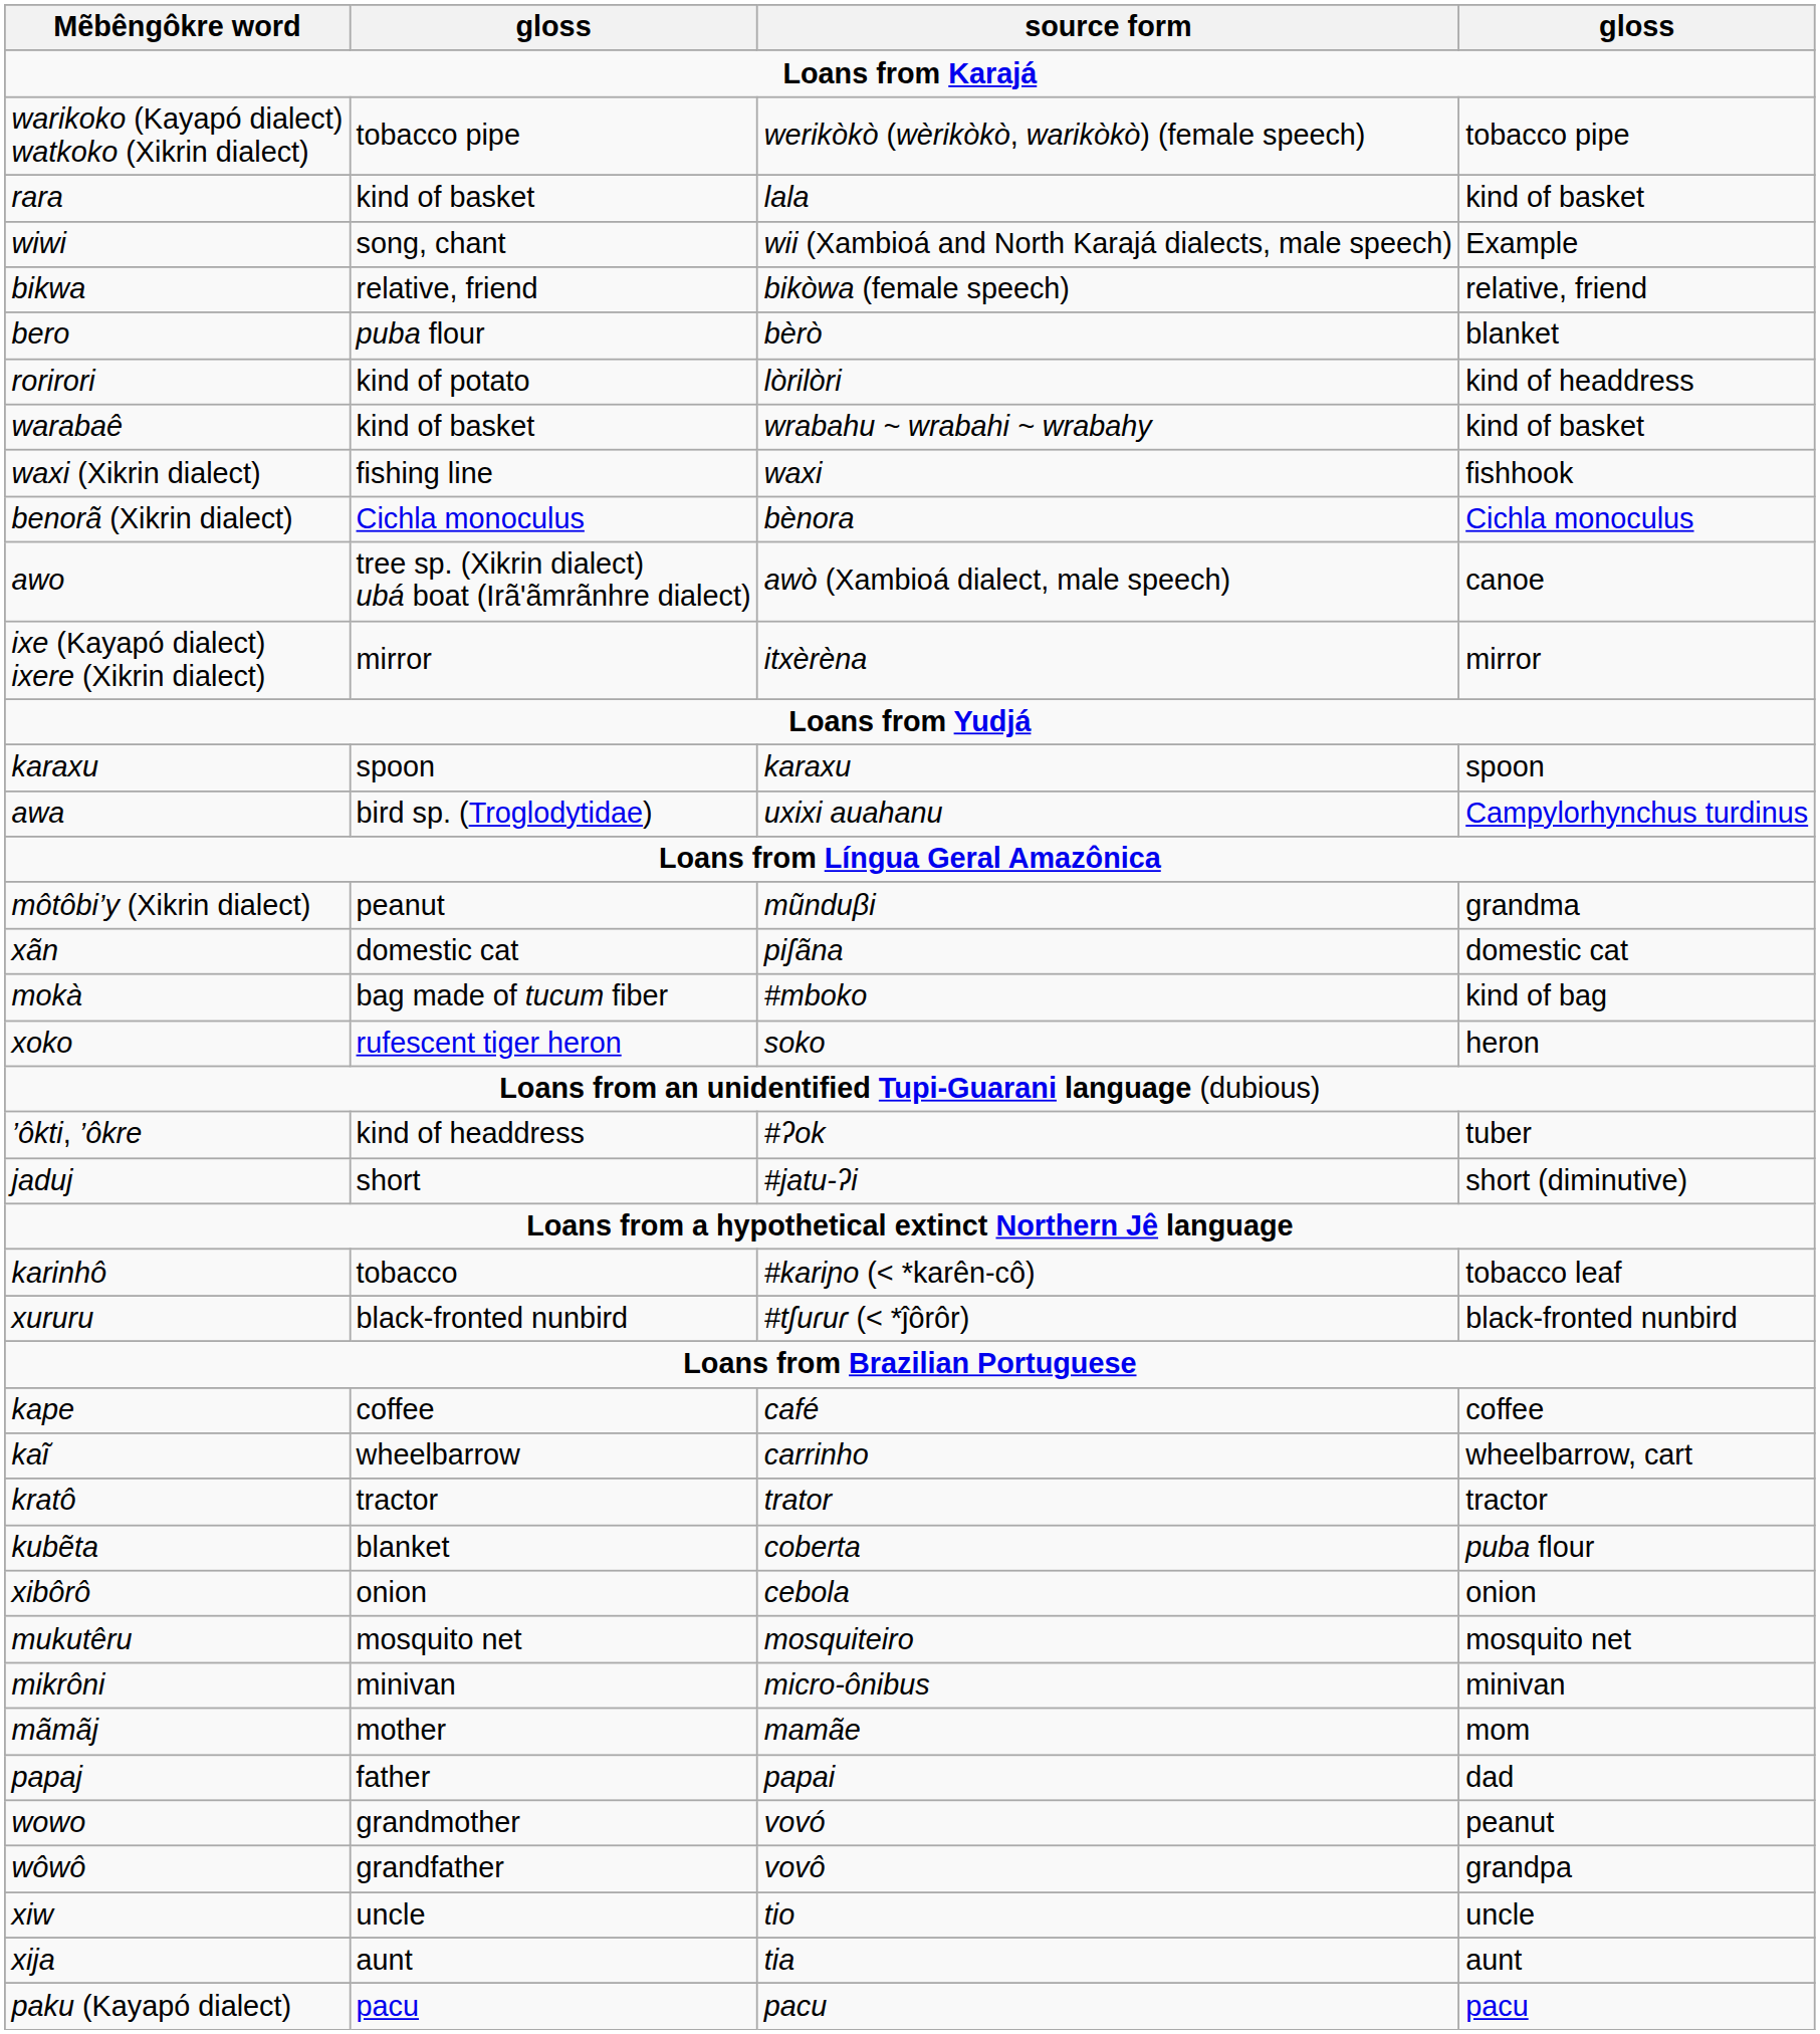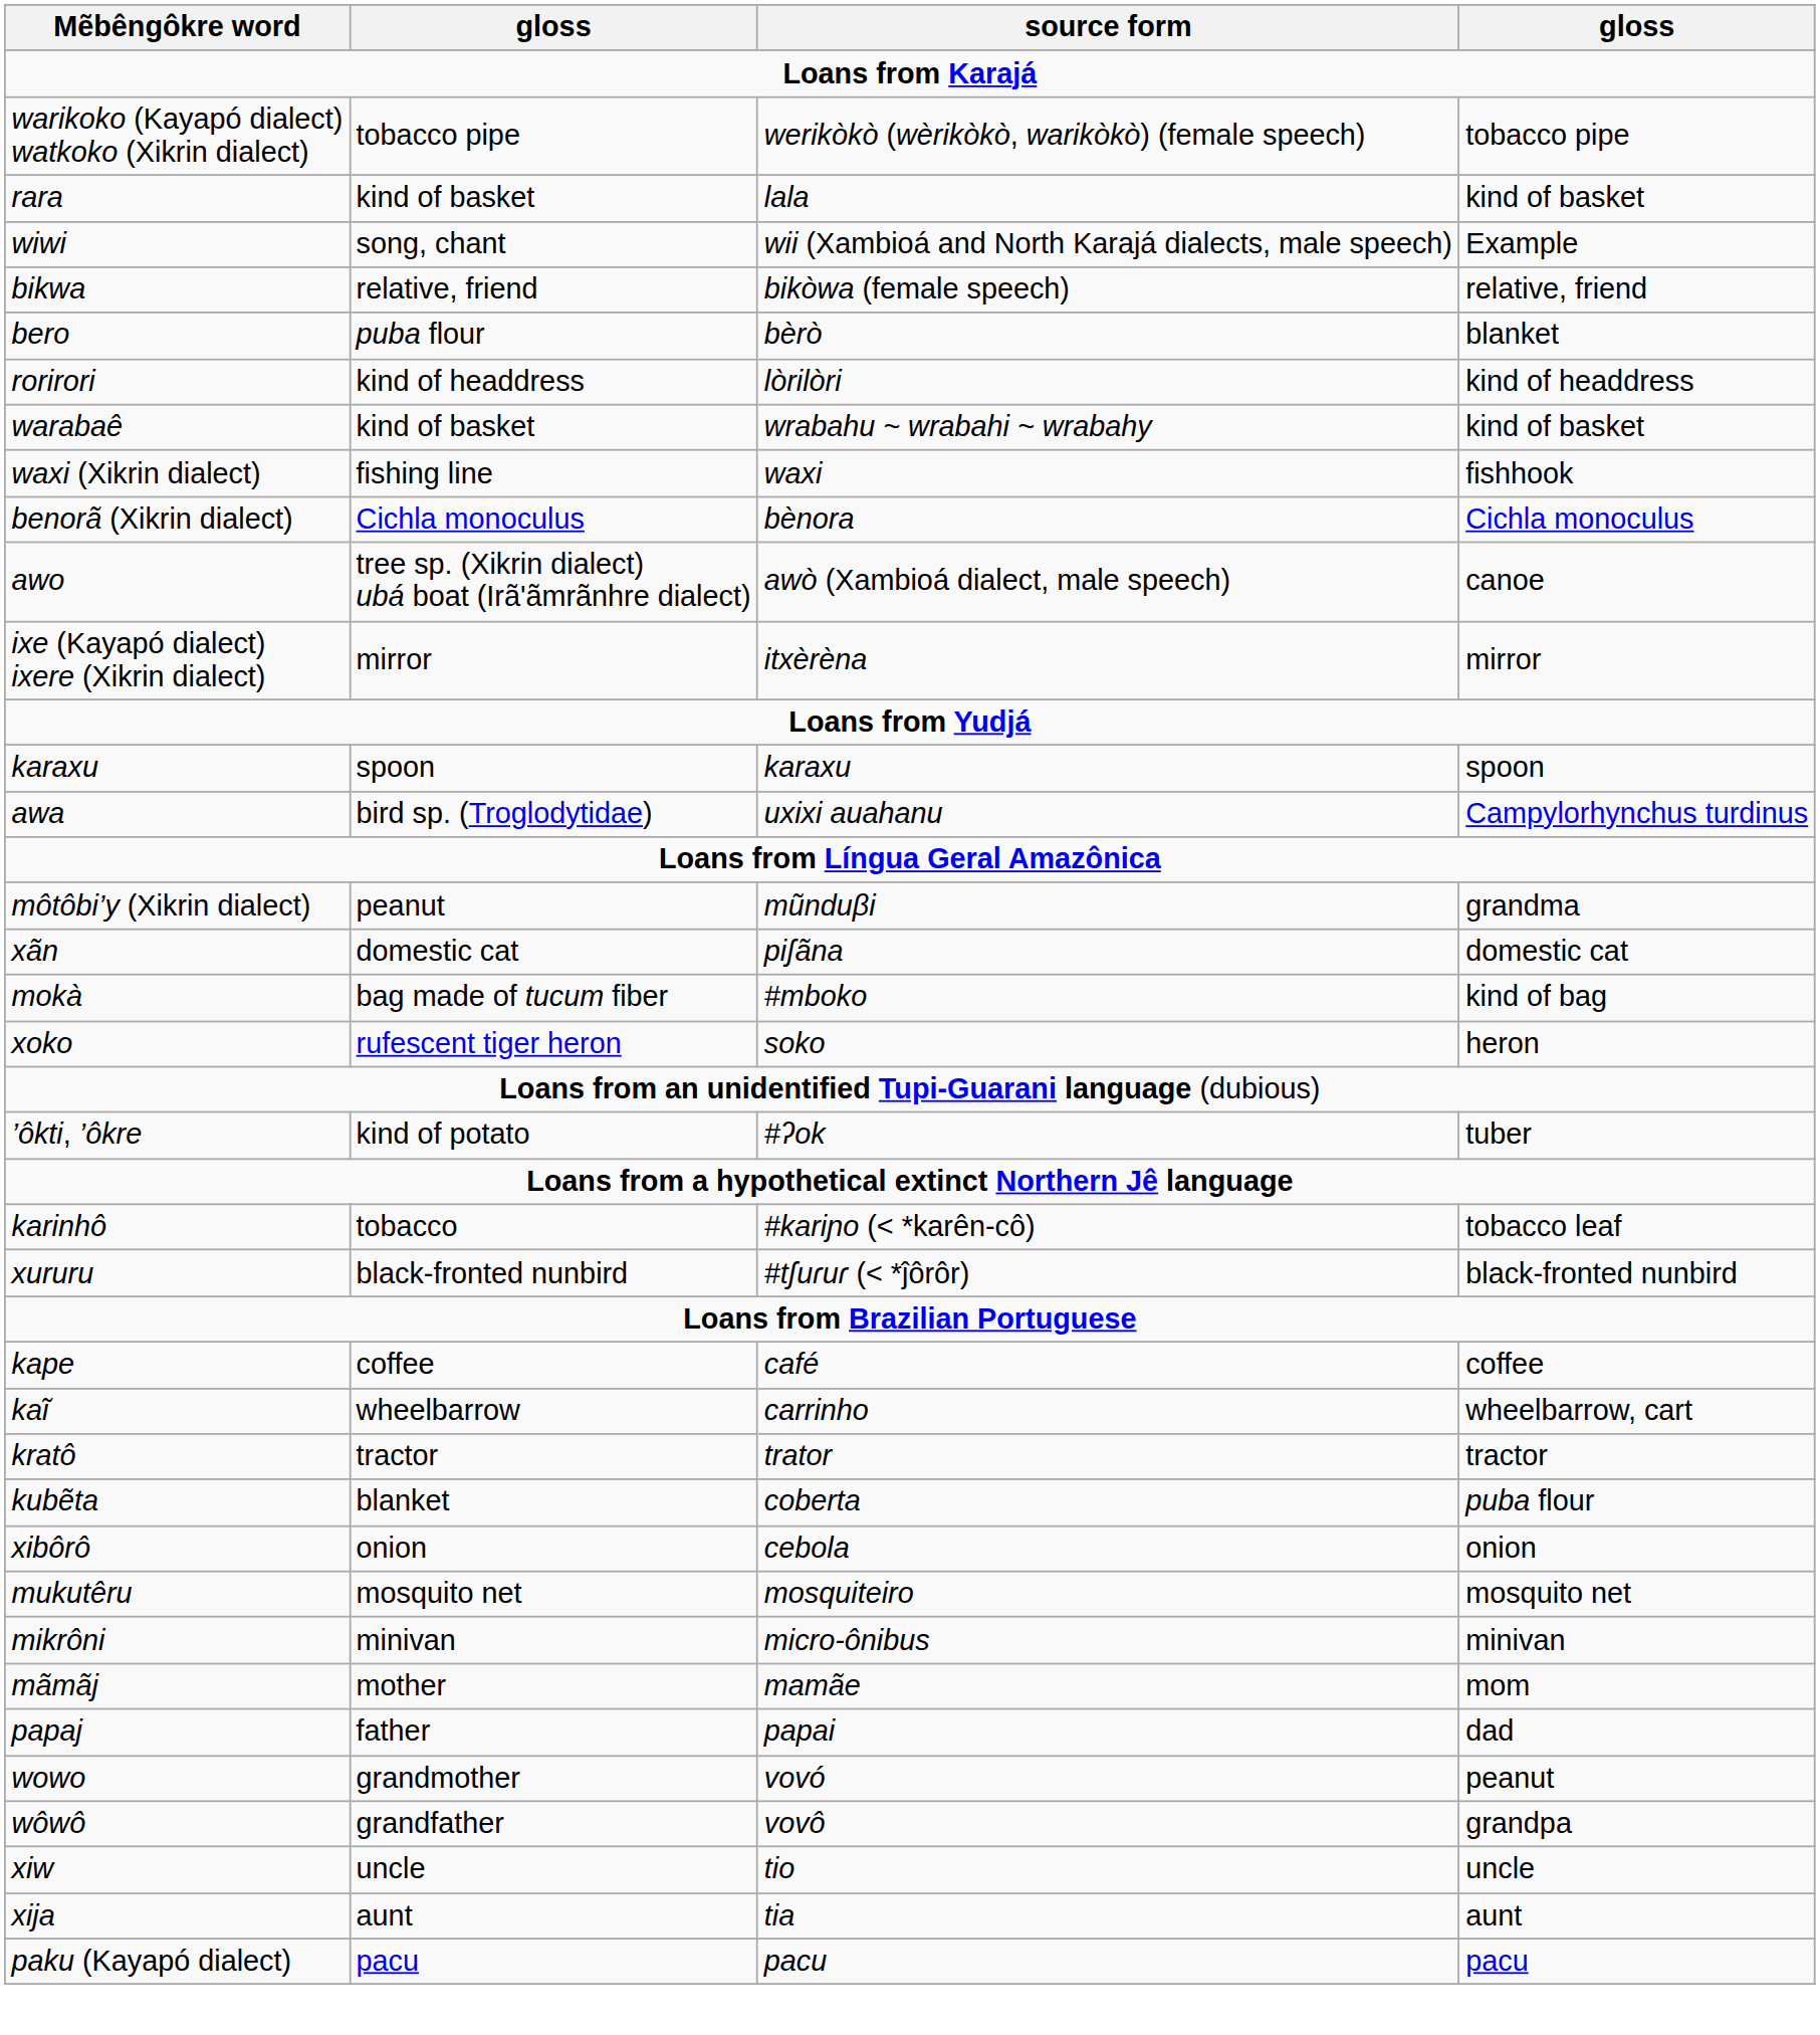 <table class="wikitable">
 <tr>
 <th>Mẽbêngôkre word</th>
 <th>gloss</th>
 <th>source form</th>
 <th>gloss</th>
 </tr>
 <tr>
 <td colspan="4" style="text-align:center;"><strong>Loans from <a href='#'>Karajá</a></strong></td>
 </tr>
 <tr>
 <td><em>warikoko</em> (Kayapó dialect)<br><em>watkoko</em> (Xikrin dialect)</td>
 <td>tobacco pipe</td>
 <td><em>werikòkò</em> (<em>wèrikòkò</em>, <em>warikòkò</em>) (female speech)</td>
 <td>tobacco pipe</td>
 </tr>
 <tr>
 <td><em>rara</em></td>
 <td>kind of basket</td>
 <td><em>lala</em></td>
 <td>kind of basket</td>
 </tr>
 <tr>
 <td><em>wiwi</em></td>
 <td>song, chant</td>
 <td><em>wii</em> (Xambioá and North Karajá dialects, male speech)</td>
 <td>Example</td>
 </tr>
 <tr>
 <td><em>bikwa</em></td>
 <td>relative, friend</td>
 <td><em>bikòwa</em> (female speech)</td>
 <td>relative, friend</td>
 </tr>
 <tr>
 <td><em>bero</em></td>
 <td><em>puba</em> flour</td>
 <td><em>bèrò</em></td>
 <td>blanket</td>
 </tr>
 <tr>
 <td><em>rorirori</em></td>
-<td>kind of potato</td>
+<td>kind of headdress</td>
 <td><em>lòrilòri</em></td>
 <td>kind of headdress</td>
 </tr>
 <tr>
 <td><em>warabaê</em></td>
 <td>kind of basket</td>
 <td><em>wrabahu ~ wrabahi ~ wrabahy</em></td>
 <td>kind of basket</td>
 </tr>
 <tr>
 <td><em>waxi</em> (Xikrin dialect)</td>
 <td>fishing line</td>
 <td><em>waxi</em></td>
 <td>fishhook</td>
 </tr>
 <tr>
 <td><em>benorã</em> (Xikrin dialect)</td>
 <td><a href='#'>Cichla monoculus</a></td>
 <td><em>bènora</em></td>
 <td><a href='#'>Cichla monoculus</a></td>
 </tr>
 <tr>
 <td><em>awo</em></td>
 <td>tree sp. (Xikrin dialect)<br><em>ubá</em> boat (Irã'ãmrãnhre dialect)</td>
 <td><em>awò</em> (Xambioá dialect, male speech)</td>
 <td>canoe</td>
 </tr>
 <tr>
 <td><em>ixe</em> (Kayapó dialect)<br><em>ixere</em> (Xikrin dialect)</td>
 <td>mirror</td>
 <td><em>itxèrèna</em></td>
 <td>mirror</td>
 </tr>
 <tr>
 <td colspan="4" style="text-align:center;"><strong>Loans from <a href='#'>Yudjá</a></strong></td>
 </tr>
 <tr>
 <td><em>karaxu</em></td>
 <td>spoon</td>
 <td><em>karaxu</em></td>
 <td>spoon</td>
 </tr>
 <tr>
 <td><em>awa</em></td>
 <td>bird sp. (<a href='#'>Troglodytidae</a>)</td>
 <td><em>uxixi auahanu</em></td>
 <td><a href='#'>Campylorhynchus turdinus</a></td>
 </tr>
 <tr>
 <td colspan="4" style="text-align:center;"><strong>Loans from <a href='#'>Língua Geral Amazônica</a></strong></td>
 </tr>
 <tr>
 <td><em>môtôbi’y</em> (Xikrin dialect)</td>
 <td>peanut</td>
 <td><em>mũnduβi</em></td>
 <td>grandma</td>
 </tr>
 <tr>
 <td><em>xãn</em></td>
 <td>domestic cat</td>
 <td><em>piʃãna</em></td>
 <td>domestic cat</td>
 </tr>
 <tr>
 <td><em>mokà</em></td>
 <td>bag made of <em>tucum</em> fiber</td>
 <td><em>#mboko</em></td>
 <td>kind of bag</td>
 </tr>
 <tr>
 <td><em>xoko</em></td>
 <td><a href='#'>rufescent tiger heron</a></td>
 <td><em>soko</em></td>
 <td>heron</td>
 </tr>
 <tr>
 <td colspan="4" style="text-align:center;"><strong>Loans from an unidentified <a href='#'>Tupi-Guarani</a> language</strong> (dubious)</td>
 </tr>
 <tr>
 <td><em>’ôkti</em>, <em>’ôkre</em></td>
-<td>kind of headdress</td>
+<td>kind of potato</td>
 <td><em>#ʔok</em></td>
 <td>tuber</td>
-</tr>
-<tr>
-<td><em>jaduj</em></td>
-<td>short</td>
-<td><em>#jatu-ʔi</em></td>
-<td>short (diminutive)</td>
 </tr>
 <tr>
 <td colspan="4" style="text-align:center;"><strong>Loans from a hypothetical extinct <a href='#'>Northern Jê</a> language</strong></td>
 </tr>
 <tr>
 <td><em>karinhô</em></td>
 <td>tobacco</td>
 <td><em>#kariɲo</em> (< *karên-cô)</td>
 <td>tobacco leaf</td>
 </tr>
 <tr>
 <td><em>xururu</em></td>
 <td>black-fronted nunbird</td>
 <td><em>#tʃuɾuɾ</em> (< *ĵôrôr)</td>
 <td>black-fronted nunbird</td>
 </tr>
 <tr>
 <td colspan="4" style="text-align:center;"><strong>Loans from <a href='#'>Brazilian Portuguese</a></strong></td>
 </tr>
 <tr>
 <td><em>kape</em></td>
 <td>coffee</td>
 <td><em>café</em></td>
 <td>coffee</td>
 </tr>
 <tr>
 <td><em>kaĩ</em></td>
 <td>wheelbarrow</td>
 <td><em>carrinho</em></td>
 <td>wheelbarrow, cart</td>
 </tr>
 <tr>
 <td><em>kratô</em></td>
 <td>tractor</td>
 <td><em>trator</em></td>
 <td>tractor</td>
 </tr>
 <tr>
 <td><em>kubẽta</em></td>
 <td>blanket</td>
 <td><em>coberta</em></td>
 <td><em>puba</em> flour</td>
 </tr>
 <tr>
 <td><em>xibôrô</em></td>
 <td>onion</td>
 <td><em>cebola</em></td>
 <td>onion</td>
 </tr>
 <tr>
 <td><em>mukutêru</em></td>
 <td>mosquito net</td>
 <td><em>mosquiteiro</em></td>
 <td>mosquito net</td>
 </tr>
 <tr>
 <td><em>mikrôni</em></td>
 <td>minivan</td>
 <td><em>micro-ônibus</em></td>
 <td>minivan</td>
 </tr>
 <tr>
 <td><em>mãmãj</em></td>
 <td>mother</td>
 <td><em>mamãe</em></td>
 <td>mom</td>
 </tr>
 <tr>
 <td><em>papaj</em></td>
 <td>father</td>
 <td><em>papai</em></td>
 <td>dad</td>
 </tr>
 <tr>
 <td><em>wowo</em></td>
 <td>grandmother</td>
 <td><em>vovó</em></td>
 <td>peanut</td>
 </tr>
 <tr>
 <td><em>wôwô</em></td>
 <td>grandfather</td>
 <td><em>vovô</em></td>
 <td>grandpa</td>
 </tr>
 <tr>
 <td><em>xiw</em></td>
 <td>uncle</td>
 <td><em>tio</em></td>
 <td>uncle</td>
 </tr>
 <tr>
 <td><em>xija</em></td>
 <td>aunt</td>
 <td><em>tia</em></td>
 <td>aunt</td>
 </tr>
 <tr>
 <td><em>paku</em> (Kayapó dialect)</td>
 <td><a href='#'>pacu</a></td>
 <td><em>pacu</em></td>
 <td><a href='#'>pacu</a></td>
 </tr>
 </table>
